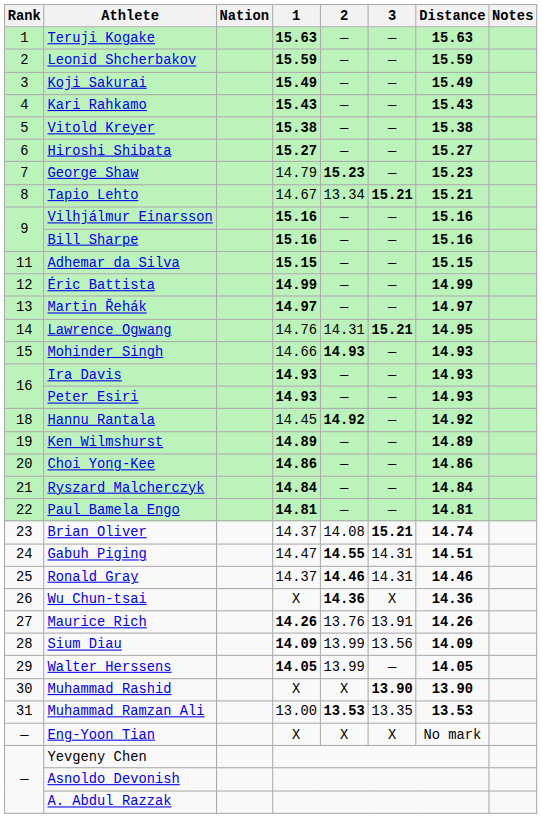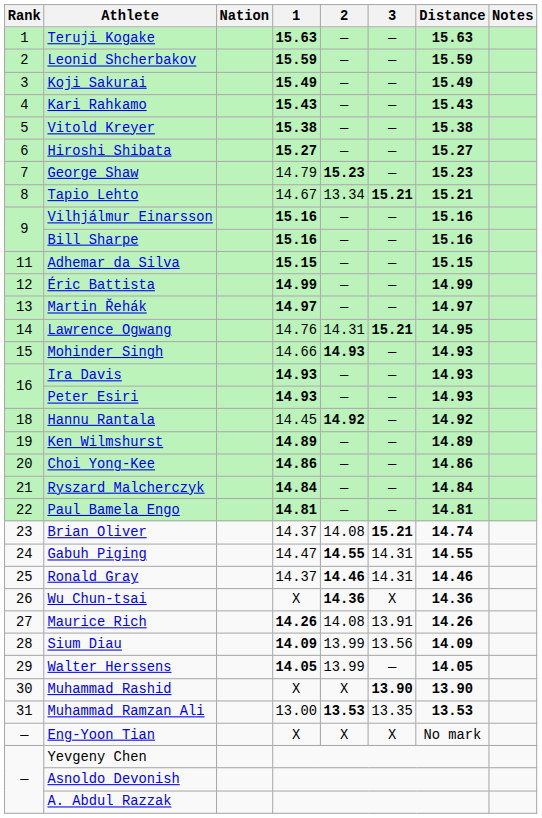 <table class="wikitable sortable" style="text-align:center">
 <tr>
 <th>Rank</th>
 <th>Athlete</th>
 <th>Nation</th>
 <th>1</th>
 <th>2</th>
 <th>3</th>
 <th>Distance</th>
 <th>Notes</th>
 </tr>
 <tr bgcolor=bbf3bb>
 <td>1</td>
 <td align=left><a href='#'>Teruji Kogake</a></td>
 <td align=left></td>
 <td><strong>15.63</strong></td>
 <td data-sort-value=1.00>—</td>
 <td data-sort-value=1.00>—</td>
 <td><strong>15.63</strong></td>
 <td></td>
 </tr>
 <tr bgcolor=bbf3bb>
 <td>2</td>
 <td align=left><a href='#'>Leonid Shcherbakov</a></td>
 <td align=left></td>
 <td><strong>15.59</strong></td>
 <td data-sort-value=1.00>—</td>
 <td data-sort-value=1.00>—</td>
 <td><strong>15.59</strong></td>
 <td></td>
 </tr>
 <tr bgcolor=bbf3bb>
 <td>3</td>
 <td align=left><a href='#'>Koji Sakurai</a></td>
 <td align=left></td>
 <td><strong>15.49</strong></td>
 <td data-sort-value=1.00>—</td>
 <td data-sort-value=1.00>—</td>
 <td><strong>15.49</strong></td>
 <td></td>
 </tr>
 <tr bgcolor=bbf3bb>
 <td>4</td>
 <td align=left><a href='#'>Kari Rahkamo</a></td>
 <td align=left></td>
 <td><strong>15.43</strong></td>
 <td data-sort-value=1.00>—</td>
 <td data-sort-value=1.00>—</td>
 <td><strong>15.43</strong></td>
 <td></td>
 </tr>
 <tr bgcolor=bbf3bb>
 <td>5</td>
 <td align=left><a href='#'>Vitold Kreyer</a></td>
 <td align=left></td>
 <td><strong>15.38</strong></td>
 <td data-sort-value=1.00>—</td>
 <td data-sort-value=1.00>—</td>
 <td><strong>15.38</strong></td>
 <td></td>
 </tr>
 <tr bgcolor=bbf3bb>
 <td>6</td>
 <td align=left><a href='#'>Hiroshi Shibata</a></td>
 <td align=left></td>
 <td><strong>15.27</strong></td>
 <td data-sort-value=1.00>—</td>
 <td data-sort-value=1.00>—</td>
 <td><strong>15.27</strong></td>
 <td></td>
 </tr>
 <tr bgcolor=bbf3bb>
 <td>7</td>
 <td align=left><a href='#'>George Shaw</a></td>
 <td align=left></td>
 <td>14.79</td>
 <td><strong>15.23</strong></td>
 <td data-sort-value=1.00>—</td>
 <td><strong>15.23</strong></td>
 <td></td>
 </tr>
 <tr bgcolor=bbf3bb>
 <td>8</td>
 <td align=left><a href='#'>Tapio Lehto</a></td>
 <td align=left></td>
 <td>14.67</td>
 <td>13.34</td>
 <td><strong>15.21</strong></td>
 <td><strong>15.21</strong></td>
 <td></td>
 </tr>
 <tr bgcolor=bbf3bb>
 <td rowspan=2>9</td>
 <td align=left><a href='#'>Vilhjálmur Einarsson</a></td>
 <td align=left></td>
 <td><strong>15.16</strong></td>
 <td data-sort-value=1.00>—</td>
 <td data-sort-value=1.00>—</td>
 <td><strong>15.16</strong></td>
 <td></td>
 </tr>
 <tr bgcolor=bbf3bb>
 <td align=left><a href='#'>Bill Sharpe</a></td>
 <td align=left></td>
 <td><strong>15.16</strong></td>
 <td data-sort-value=1.00>—</td>
 <td data-sort-value=1.00>—</td>
 <td><strong>15.16</strong></td>
 <td></td>
 </tr>
 <tr bgcolor=bbf3bb>
 <td>11</td>
 <td align=left><a href='#'>Adhemar da Silva</a></td>
 <td align=left></td>
 <td><strong>15.15</strong></td>
 <td data-sort-value=1.00>—</td>
 <td data-sort-value=1.00>—</td>
 <td><strong>15.15</strong></td>
 <td></td>
 </tr>
 <tr bgcolor=bbf3bb>
 <td>12</td>
 <td align=left><a href='#'>Éric Battista</a></td>
 <td align=left></td>
 <td><strong>14.99</strong></td>
 <td data-sort-value=1.00>—</td>
 <td data-sort-value=1.00>—</td>
 <td><strong>14.99</strong></td>
 <td></td>
 </tr>
 <tr bgcolor=bbf3bb>
 <td>13</td>
 <td align=left><a href='#'>Martin Řehák</a></td>
 <td align=left></td>
 <td><strong>14.97</strong></td>
 <td data-sort-value=1.00>—</td>
 <td data-sort-value=1.00>—</td>
 <td><strong>14.97</strong></td>
 <td></td>
 </tr>
 <tr bgcolor=bbf3bb>
 <td>14</td>
 <td align=left><a href='#'>Lawrence Ogwang</a></td>
 <td align=left></td>
 <td>14.76</td>
 <td>14.31</td>
 <td><strong>15.21</strong></td>
 <td><strong>14.95</strong></td>
 <td></td>
 </tr>
 <tr bgcolor=bbf3bb>
 <td>15</td>
 <td align=left><a href='#'>Mohinder Singh</a></td>
 <td align=left></td>
 <td>14.66</td>
 <td><strong>14.93</strong></td>
 <td data-sort-value=1.00>—</td>
 <td><strong>14.93</strong></td>
 <td></td>
 </tr>
 <tr bgcolor=bbf3bb>
 <td rowspan=2>16</td>
 <td align=left><a href='#'>Ira Davis</a></td>
 <td align=left></td>
 <td><strong>14.93</strong></td>
 <td data-sort-value=1.00>—</td>
 <td data-sort-value=1.00>—</td>
 <td><strong>14.93</strong></td>
 <td></td>
 </tr>
 <tr bgcolor=bbf3bb>
 <td align=left><a href='#'>Peter Esiri</a></td>
 <td align=left></td>
 <td><strong>14.93</strong></td>
 <td data-sort-value=1.00>—</td>
 <td data-sort-value=1.00>—</td>
 <td><strong>14.93</strong></td>
 <td></td>
 </tr>
 <tr bgcolor=bbf3bb>
 <td>18</td>
 <td align=left><a href='#'>Hannu Rantala</a></td>
 <td align=left></td>
 <td>14.45</td>
 <td><strong>14.92</strong></td>
 <td data-sort-value=1.00>—</td>
 <td><strong>14.92</strong></td>
 <td></td>
 </tr>
 <tr bgcolor=bbf3bb>
 <td>19</td>
 <td align=left><a href='#'>Ken Wilmshurst</a></td>
 <td align=left></td>
 <td><strong>14.89</strong></td>
 <td data-sort-value=1.00>—</td>
 <td data-sort-value=1.00>—</td>
 <td><strong>14.89</strong></td>
 <td></td>
 </tr>
 <tr bgcolor=bbf3bb>
 <td>20</td>
 <td align=left><a href='#'>Choi Yong-Kee</a></td>
 <td align=left></td>
 <td><strong>14.86</strong></td>
 <td data-sort-value=1.00>—</td>
 <td data-sort-value=1.00>—</td>
 <td><strong>14.86</strong></td>
 <td></td>
 </tr>
 <tr bgcolor=bbf3bb>
 <td>21</td>
 <td align=left><a href='#'>Ryszard Malcherczyk</a></td>
 <td align=left></td>
 <td><strong>14.84</strong></td>
 <td data-sort-value=1.00>—</td>
 <td data-sort-value=1.00>—</td>
 <td><strong>14.84</strong></td>
 <td></td>
 </tr>
 <tr bgcolor=bbf3bb>
 <td>22</td>
 <td align=left><a href='#'>Paul Bamela Engo</a></td>
 <td align=left></td>
 <td><strong>14.81</strong></td>
 <td data-sort-value=1.00>—</td>
 <td data-sort-value=1.00>—</td>
 <td><strong>14.81</strong></td>
 <td></td>
 </tr>
 <tr>
 <td>23</td>
 <td align=left><a href='#'>Brian Oliver</a></td>
 <td align=left></td>
 <td>14.37</td>
 <td>14.08</td>
 <td><strong>15.21</strong></td>
 <td><strong>14.74</strong></td>
 <td></td>
 </tr>
 <tr>
 <td>24</td>
 <td align=left><a href='#'>Gabuh Piging</a></td>
 <td align=left></td>
 <td>14.47</td>
 <td><strong>14.55</strong></td>
 <td>14.31</td>
-<td><strong>14.51</strong></td>
+<td><strong>14.55</strong></td>
 <td></td>
 </tr>
 <tr>
 <td>25</td>
 <td align=left><a href='#'>Ronald Gray</a></td>
 <td align=left></td>
 <td>14.37</td>
 <td><strong>14.46</strong></td>
 <td>14.31</td>
 <td><strong>14.46</strong></td>
 <td></td>
 </tr>
 <tr>
 <td>26</td>
 <td align=left><a href='#'>Wu Chun-tsai</a></td>
 <td align=left></td>
 <td data-sort-value=1.00>X</td>
 <td><strong>14.36</strong></td>
 <td data-sort-value=1.00>X</td>
 <td><strong>14.36</strong></td>
 <td></td>
 </tr>
 <tr>
 <td>27</td>
 <td align=left><a href='#'>Maurice Rich</a></td>
 <td align=left></td>
 <td><strong>14.26</strong></td>
-<td>13.76</td>
+<td>14.08</td>
 <td>13.91</td>
 <td><strong>14.26</strong></td>
 <td></td>
 </tr>
 <tr>
 <td>28</td>
 <td align=left><a href='#'>Sium Diau</a></td>
 <td align=left></td>
 <td><strong>14.09</strong></td>
 <td>13.99</td>
 <td>13.56</td>
 <td><strong>14.09</strong></td>
 <td></td>
 </tr>
 <tr>
 <td>29</td>
 <td align=left><a href='#'>Walter Herssens</a></td>
 <td align=left></td>
 <td><strong>14.05</strong></td>
 <td>13.99</td>
 <td data-sort-value=1.00>—</td>
 <td><strong>14.05</strong></td>
 <td></td>
 </tr>
 <tr>
 <td>30</td>
 <td align=left><a href='#'>Muhammad Rashid</a></td>
 <td align=left></td>
 <td data-sort-value=1.00>X</td>
 <td data-sort-value=1.00>X</td>
 <td><strong>13.90</strong></td>
 <td><strong>13.90</strong></td>
 <td></td>
 </tr>
 <tr>
 <td>31</td>
 <td align=left><a href='#'>Muhammad Ramzan Ali</a></td>
 <td align=left></td>
 <td>13.00</td>
 <td><strong>13.53</strong></td>
 <td>13.35</td>
 <td><strong>13.53</strong></td>
 <td></td>
 </tr>
 <tr>
 <td data-sort-value=32>—</td>
 <td align=left><a href='#'>Eng-Yoon Tian</a></td>
 <td align=left></td>
 <td data-sort-value=1.00>X</td>
 <td data-sort-value=1.00>X</td>
 <td data-sort-value=1.00>X</td>
 <td data-sort-value=1.00>No mark</td>
 <td></td>
 </tr>
 <tr>
 <td rowspan=3 data-sort-value=33>—</td>
 <td align=left>Yevgeny Chen</td>
 <td align=left></td>
 <td colspan=4 data-sort-value=0.00></td>
 <td></td>
 </tr>
 <tr>
 <td align=left><a href='#'>Asnoldo Devonish</a></td>
 <td align=left></td>
 <td colspan=4 data-sort-value=0.00></td>
 <td></td>
 </tr>
 <tr>
 <td align=left><a href='#'>A. Abdul Razzak</a></td>
 <td align=left></td>
 <td colspan=4 data-sort-value=0.00></td>
 <td></td>
 </tr>
 </table>
